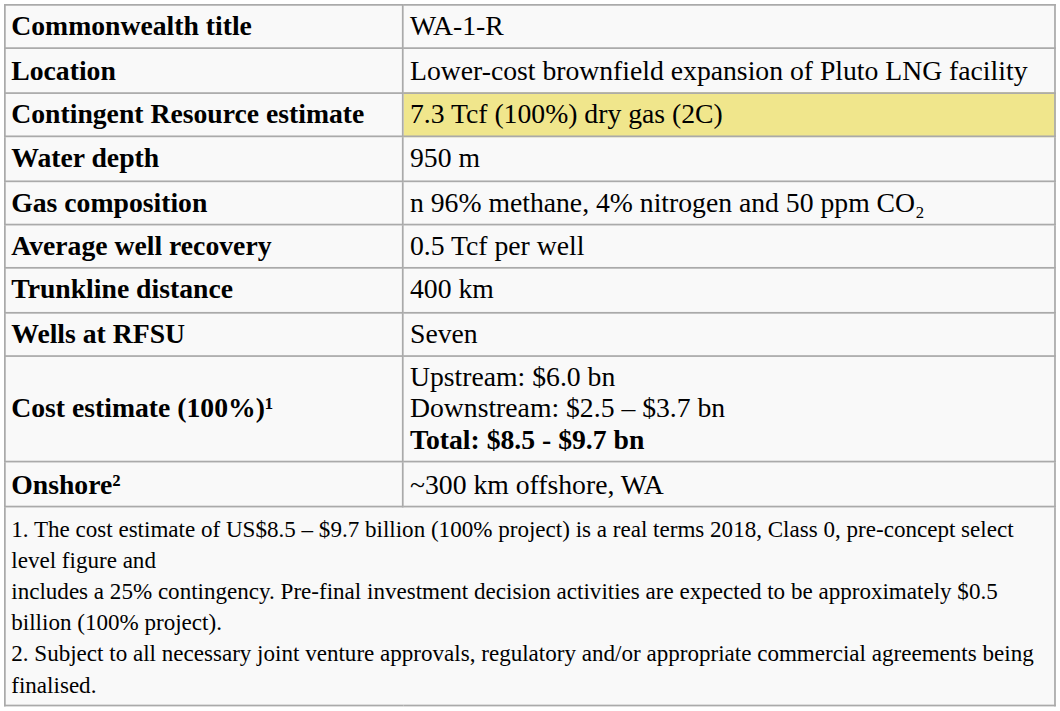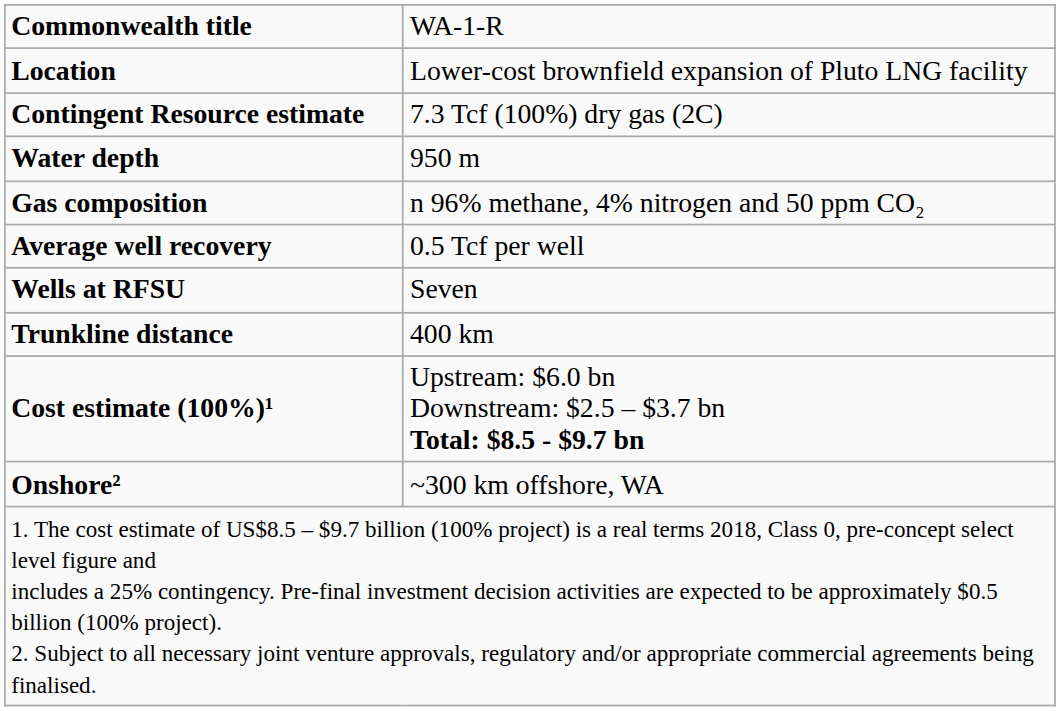 <table class="wikitable">
 <tr>
 <td><strong>Commonwealth title</strong></td>
 <td>WA-1-R</td>
 </tr>
 <tr>
 <td><strong>Location</strong></td>
 <td>Lower-cost brownfield expansion of Pluto LNG facility</td>
 </tr>
 <tr>
 <td><strong>Contingent Resource estimate</strong></td>
-<td style="background: khaki;">7.3 Tcf (100%) dry gas (2C)</td>
+<td>7.3 Tcf (100%) dry gas (2C)</td>
 </tr>
 <tr>
 <td><strong>Water depth</strong></td>
 <td>950 m</td>
 </tr>
 <tr>
 <td><strong>Gas composition</strong></td>
 <td>n 96% methane, 4% nitrogen and 50 ppm CO₂</td>
 </tr>
 <tr>
 <td><strong>Average well recovery</strong></td>
 <td>0.5 Tcf per well</td>
 </tr>
 <tr>
+<td><strong>Wells at RFSU</strong></td>
+<td>Seven</td>
+</tr>
+<tr>
 <td><strong>Trunkline distance</strong></td>
 <td>400 km</td>
-</tr>
-<tr>
-<td><strong>Wells at RFSU</strong></td>
-<td>Seven</td>
 </tr>
 <tr>
 <td><strong>Cost estimate (100%)¹</strong></td>
 <td>Upstream: $6.0 bn<br>Downstream: $2.5 – $3.7 bn<br><strong>Total: $8.5 - $9.7 bn</strong></td>
 </tr>
 <tr>
 <td><strong>Onshore²</strong></td>
 <td>~300 km offshore, WA</td>
 </tr>
 <tr>
 <td colspan="2"><small>1. The cost estimate of US$8.5 – $9.7 billion (100% project) is a real terms 2018, Class 0, pre-concept select level figure and</small><br><small>includes a 25% contingency. Pre-final investment decision activities are expected to be approximately $0.5 billion (100% project).</small><br><small>2. Subject to all necessary joint venture approvals, regulatory and/or appropriate commercial agreements being finalised.</small></td>
 </tr>
 </table>
